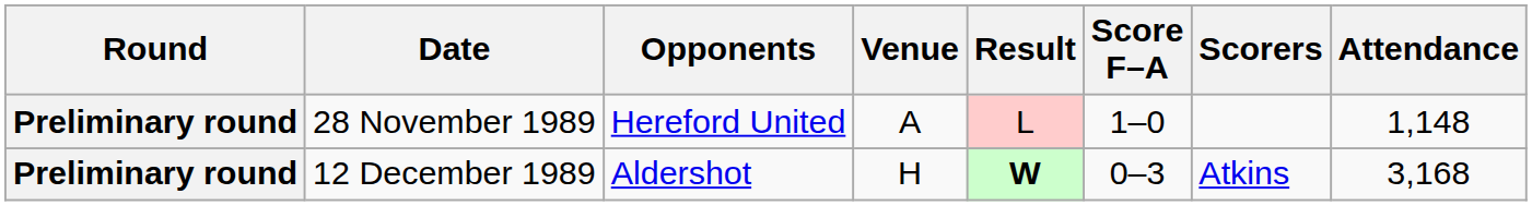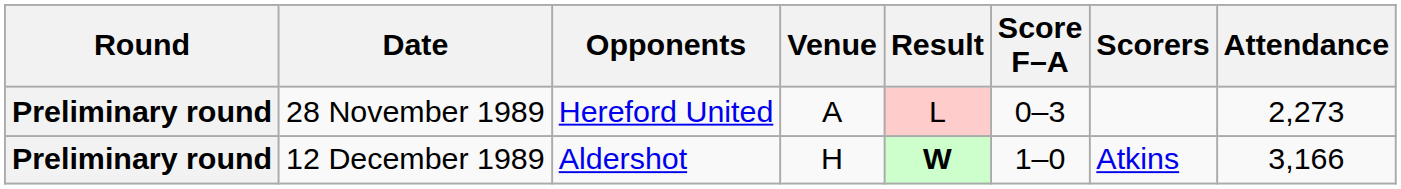 <table class="wikitable plainrowheaders" style="text-align:center">
 <tr>
 <th scope="col">Round</th>
 <th scope="col">Date</th>
 <th scope="col">Opponents</th>
 <th scope="col">Venue</th>
 <th scope="col">Result</th>
 <th scope="col">Score<br>F–A</th>
 <th scope="col">Scorers</th>
 <th scope="col">Attendance</th>
 </tr>
 <tr>
 <th scope="row">Preliminary round</th>
 <td align="left">28 November 1989</td>
 <td align="left"><a href='#'>Hereford United</a></td>
 <td>A</td>
 <td style="background:#fcc">L</td>
-<td>1–0</td>
+<td>0–3</td>
 <td></td>
-<td>1,148</td>
+<td>2,273</td>
 </tr>
 <tr>
 <th scope="row">Preliminary round</th>
 <td align="left">12 December 1989</td>
 <td align="left"><a href='#'>Aldershot</a></td>
 <td>H</td>
 <td style="background:#cfc"><strong>W</strong></td>
-<td>0–3</td>
+<td>1–0</td>
 <td align="left"><a href='#'>Atkins</a></td>
-<td>3,168</td>
+<td>3,166</td>
 </tr>
 </table>
